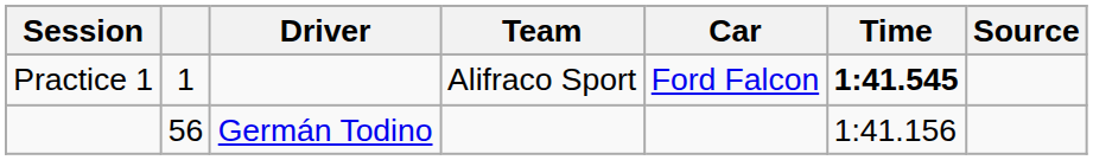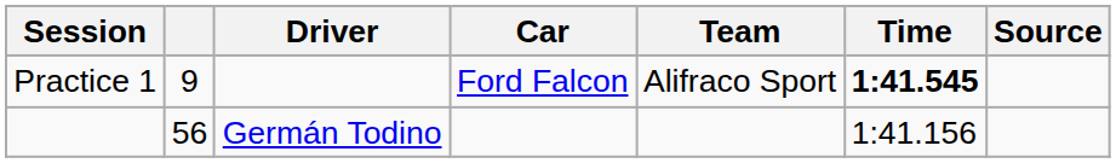 <table class="wikitable" style="font-size: 85%">
 <tr>
 <th>Session</th>
 <th></th>
 <th>Driver</th>
+<th>Car</th>
 <th>Team</th>
-<th>Car</th>
 <th>Time</th>
 <th>Source</th>
 </tr>
 <tr>
 <td>Practice 1</td>
-<td align="center">1</td>
+<td align="center">9</td>
 <td></td>
+<td><a href='#'>Ford Falcon</a></td>
 <td>Alifraco Sport</td>
-<td><a href='#'>Ford Falcon</a></td>
 <td><strong>1:41.545</strong></td>
 <td align=center></td>
 </tr>
 <tr>
 <td></td>
 <td align="center">56</td>
 <td> <a href='#'>Germán Todino</a></td>
 <td></td>
 <td></td>
 <td>1:41.156</td>
 <td align=center></td>
 </tr>
 </table>
